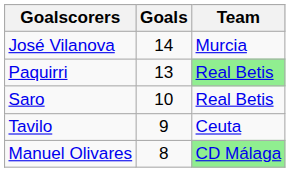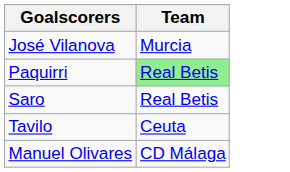 <table class="wikitable sortable" class="wikitable">
 <tr style="background:#ccc; text-align:center;">
 <th>Goalscorers</th>
-<th>Goals</th>
 <th>Team</th>
 </tr>
 <tr>
 <td> <a href='#'>José Vilanova</a></td>
-<td style="text-align:center;">14</td>
 <td><a href='#'>Murcia</a></td>
 </tr>
 <tr>
 <td> <a href='#'>Paquirri</a></td>
-<td style="text-align:center;">13</td>
 <td style="background: lightgreen;"><a href='#'>Real Betis</a></td>
 </tr>
 <tr>
 <td> <a href='#'>Saro</a></td>
-<td style="text-align:center;">10</td>
 <td><a href='#'>Real Betis</a></td>
 </tr>
 <tr>
 <td> <a href='#'>Tavilo</a></td>
-<td style="text-align:center;">9</td>
 <td><a href='#'>Ceuta</a></td>
 </tr>
 <tr>
 <td> <a href='#'>Manuel Olivares</a></td>
-<td style="text-align:center;">8</td>
-<td style="background: lightgreen;"><a href='#'>CD Málaga</a></td>
+<td><a href='#'>CD Málaga</a></td>
 </tr>
 </table>
